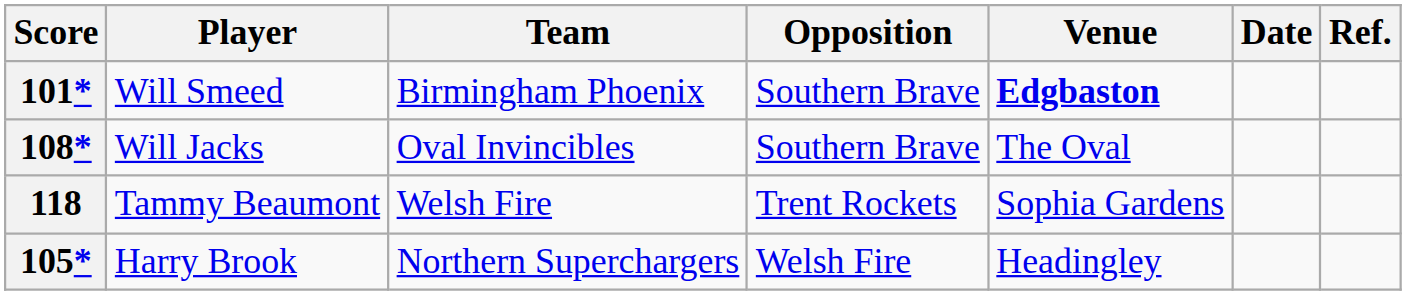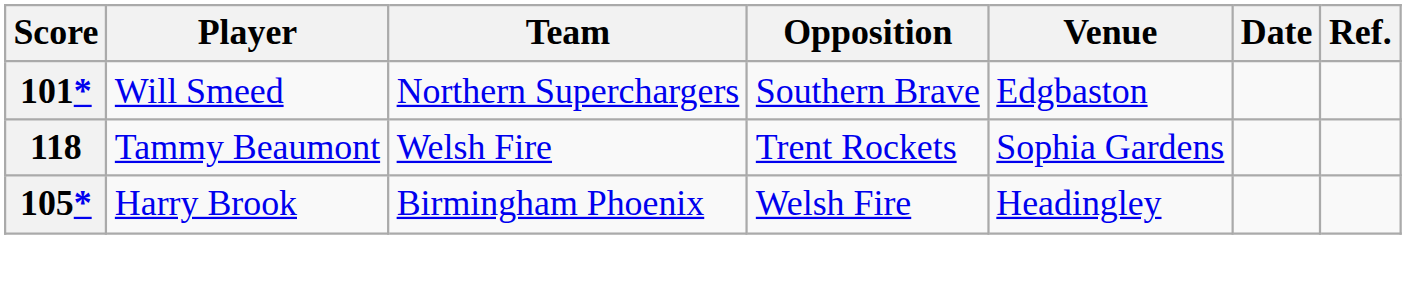 <table class="wikitable">
 <tr>
 <th>Score</th>
 <th>Player</th>
 <th>Team</th>
 <th>Opposition</th>
 <th>Venue</th>
 <th>Date</th>
 <th>Ref.</th>
 </tr>
 <tr>
 <th>101<a href='#'>*</a></th>
 <td><a href='#'>Will Smeed</a></td>
-<td><a href='#'>Birmingham Phoenix</a></td>
+<td><a href='#'>Northern Superchargers</a></td>
 <td><a href='#'>Southern Brave</a></td>
-<td><strong><a href='#'>Edgbaston</a></strong></td>
-<td></td>
-<td></td>
-</tr>
-<tr>
-<th>108<a href='#'>*</a></th>
-<td><a href='#'>Will Jacks</a></td>
-<td><a href='#'>Oval Invincibles</a></td>
-<td><a href='#'>Southern Brave</a></td>
-<td><a href='#'>The Oval</a></td>
+<td><a href='#'>Edgbaston</a></td>
 <td></td>
 <td></td>
 </tr>
 <tr>
 <th>118</th>
 <td><a href='#'>Tammy Beaumont</a></td>
 <td><a href='#'>Welsh Fire</a></td>
 <td><a href='#'>Trent Rockets</a></td>
 <td><a href='#'>Sophia Gardens</a></td>
 <td></td>
 <td></td>
 </tr>
 <tr>
 <th>105<a href='#'>*</a></th>
 <td><a href='#'>Harry Brook</a></td>
-<td><a href='#'>Northern Superchargers</a></td>
+<td><a href='#'>Birmingham Phoenix</a></td>
 <td><a href='#'>Welsh Fire</a></td>
 <td><a href='#'>Headingley</a></td>
 <td></td>
 <td></td>
 </tr>
 </table>
